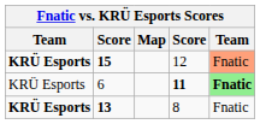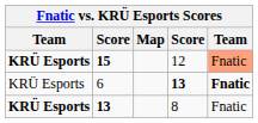 <table class="wikitable">
 <tr>
 <th colspan="5"><a href='#'>Fnatic</a> vs. KRÜ Esports Scores</th>
 </tr>
 <tr>
 <th>Team</th>
 <th>Score</th>
 <th>Map</th>
 <th>Score</th>
 <th>Team</th>
 </tr>
 <tr>
 <td><strong>KRÜ Esports</strong></td>
 <td><strong>15</strong></td>
 <td></td>
 <td>12</td>
 <td style="background: lightsalmon;">Fnatic</td>
 </tr>
 <tr>
 <td>KRÜ Esports</td>
 <td>6</td>
 <td></td>
-<td><strong>11</strong></td>
-<td style="background: lightgreen;"><strong>Fnatic</strong></td>
+<td><strong>13</strong></td>
+<td><strong>Fnatic</strong></td>
 </tr>
 <tr>
 <td><strong>KRÜ Esports</strong></td>
 <td><strong>13</strong></td>
 <td></td>
 <td>8</td>
 <td>Fnatic</td>
 </tr>
 </table>
